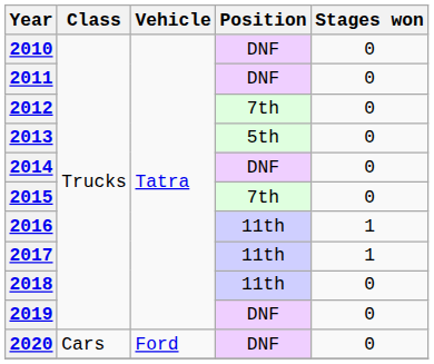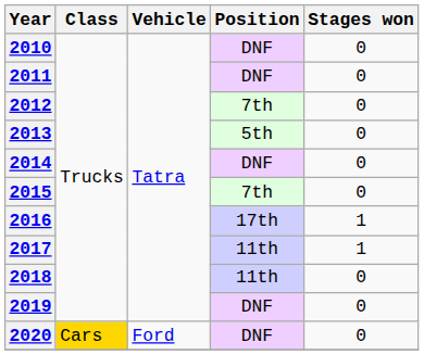 <table class="wikitable">
 <tr>
 <th>Year</th>
 <th>Class</th>
 <th>Vehicle</th>
 <th>Position</th>
 <th>Stages won</th>
 </tr>
 <tr>
 <th><a href='#'>2010</a></th>
 <td rowspan="10">Trucks</td>
 <td rowspan="10"> <a href='#'>Tatra</a></td>
 <td align="center" style="background:#EFCFFF;">DNF</td>
 <td align="center">0</td>
 </tr>
 <tr>
 <th><a href='#'>2011</a></th>
 <td align="center" style="background:#EFCFFF;">DNF</td>
 <td align="center">0</td>
 </tr>
 <tr>
 <th><a href='#'>2012</a></th>
 <td align="center" style="background:#DFFFDF;">7th</td>
 <td align="center">0</td>
 </tr>
 <tr>
 <th><a href='#'>2013</a></th>
 <td align="center" style="background:#DFFFDF;">5th</td>
 <td align="center">0</td>
 </tr>
 <tr>
 <th><a href='#'>2014</a></th>
 <td align="center" style="background:#EFCFFF;">DNF</td>
 <td align="center">0</td>
 </tr>
 <tr>
 <th><a href='#'>2015</a></th>
 <td align="center" style="background:#DFFFDF;">7th</td>
 <td align="center">0</td>
 </tr>
 <tr>
 <th><a href='#'>2016</a></th>
-<td align="center" style="background:#CFCFFF;">11th</td>
+<td align="center" style="background:#CFCFFF;">17th</td>
 <td align="center">1</td>
 </tr>
 <tr>
 <th><a href='#'>2017</a></th>
 <td align="center" style="background:#CFCFFF;">11th</td>
 <td align="center">1</td>
 </tr>
 <tr>
 <th><a href='#'>2018</a></th>
 <td align="center" style="background:#CFCFFF;">11th</td>
 <td align="center">0</td>
 </tr>
 <tr>
 <th><a href='#'>2019</a></th>
 <td align="center" style="background:#EFCFFF;">DNF</td>
 <td align="center">0</td>
 </tr>
 <tr>
 <th><a href='#'>2020</a></th>
-<td rowspan="1">Cars</td>
+<td rowspan="1" style="background: gold;">Cars</td>
 <td rowspan="1"> <a href='#'>Ford</a></td>
 <td align="center" style="background:#EFCFFF;">DNF</td>
 <td align="center">0</td>
 </tr>
 <tr>
 </tr>
 </table>
